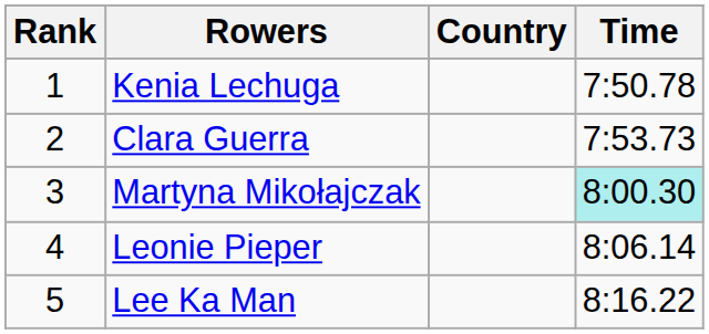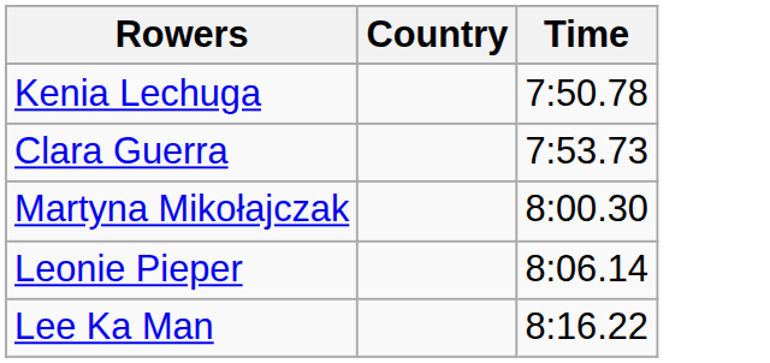 <table class="wikitable" style="text-align:center">
 <tr>
-<th>Rank</th>
 <th>Rowers</th>
 <th>Country</th>
 <th>Time</th>
 </tr>
 <tr>
-<td>1</td>
 <td align="left"><a href='#'>Kenia Lechuga</a></td>
 <td align="left"></td>
 <td>7:50.78</td>
 </tr>
 <tr>
-<td>2</td>
 <td align="left"><a href='#'>Clara Guerra</a></td>
 <td align="left"></td>
 <td>7:53.73</td>
 </tr>
 <tr>
-<td>3</td>
 <td align="left"><a href='#'>Martyna Mikołajczak</a></td>
 <td align="left"></td>
-<td style="background: paleturquoise;">8:00.30</td>
+<td>8:00.30</td>
 </tr>
 <tr>
-<td>4</td>
 <td align="left"><a href='#'>Leonie Pieper</a></td>
 <td align="left"></td>
 <td>8:06.14</td>
 </tr>
 <tr>
-<td>5</td>
 <td align="left"><a href='#'>Lee Ka Man</a></td>
 <td align="left"></td>
 <td>8:16.22</td>
 </tr>
 </table>
